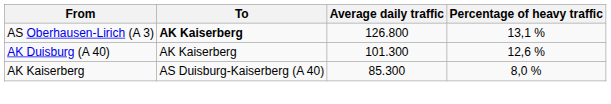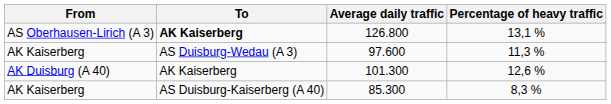 <table class="wikitable">
 <tr>
 <th>From</th>
 <th>To</th>
 <th>Average daily traffic</th>
 <th>Percentage of heavy traffic</th>
 </tr>
 <tr>
 <td>AS <a href='#'>Oberhausen-Lirich</a> (A 3)</td>
 <td><strong>AK Kaiserberg</strong></td>
 <td style="text-align:center;">126.800</td>
 <td style="text-align:center;">13,1 %</td>
 </tr>
 <tr>
+<td>AK Kaiserberg</td>
+<td>AS <a href='#'>Duisburg-Wedau</a> (A 3)</td>
+<td style="text-align:center;">97.600</td>
+<td style="text-align:center;">11,3 %</td>
+</tr>
+<tr>
 <td><a href='#'>AK Duisburg</a> (A 40)</td>
 <td>AK Kaiserberg</td>
 <td style="text-align:center;">101.300</td>
 <td style="text-align:center;">12,6 %</td>
 </tr>
 <tr>
 <td>AK Kaiserberg</td>
 <td>AS Duisburg-Kaiserberg (A 40)</td>
 <td style="text-align:center;">85.300</td>
-<td style="text-align:center;">8,0 %</td>
+<td style="text-align:center;">8,3 %</td>
 </tr>
 </table>
